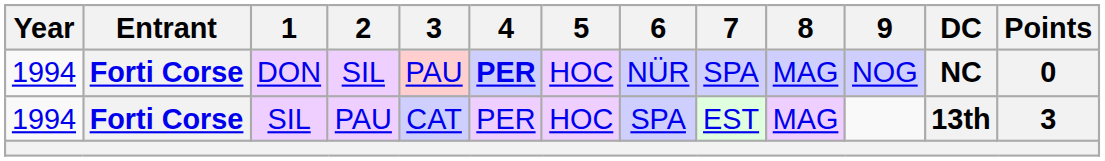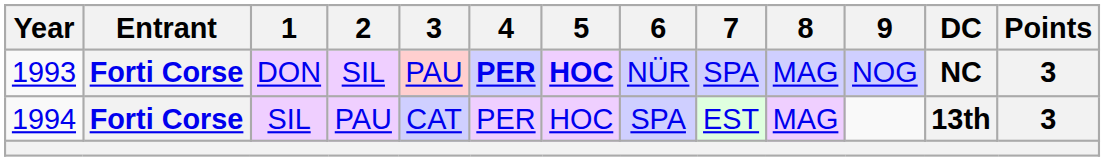 <table class="wikitable" style="text-align:center; font-size:85%">
 <tr>
 <th>Year</th>
 <th>Entrant</th>
 <th>1</th>
 <th>2</th>
 <th>3</th>
 <th>4</th>
 <th>5</th>
 <th>6</th>
 <th>7</th>
 <th>8</th>
 <th>9</th>
 <th>DC</th>
 <th>Points</th>
 </tr>
 <tr>
-<td><a href='#'>1994</a></td>
+<td><a href='#'>1993</a></td>
 <th nowrap><a href='#'>Forti Corse</a></th>
 <td style="background:#EFCFFF;"><a href='#'>DON</a><br></td>
 <td style="background:#EFCFFF;"><a href='#'>SIL</a><br></td>
 <td style="background:#FFCFCF;"><a href='#'>PAU</a><br></td>
 <td style="background:#CFCFFF;"><strong><a href='#'>PER</a><br></strong></td>
-<td style="background:#EFCFFF;"><a href='#'>HOC</a><br></td>
+<td style="background:#EFCFFF;"><strong><a href='#'>HOC</a><br></strong></td>
 <td style="background:#CFCFFF;"><a href='#'>NÜR</a><br></td>
 <td style="background:#CFCFFF;"><a href='#'>SPA</a><br></td>
 <td style="background:#CFCFFF;"><a href='#'>MAG</a><br></td>
 <td style="background:#CFCFFF;"><a href='#'>NOG</a><br></td>
 <th>NC</th>
-<th>0</th>
+<th>3</th>
 </tr>
 <tr>
 <td><a href='#'>1994</a></td>
 <th nowrap><a href='#'>Forti Corse</a></th>
 <td style="background:#EFCFFF;"><a href='#'>SIL</a><br></td>
 <td style="background:#EFCFFF;"><a href='#'>PAU</a><br></td>
 <td style="background:#CFCFFF;"><a href='#'>CAT</a><br></td>
 <td style="background:#EFCFFF;"><a href='#'>PER</a><br></td>
 <td style="background:#EFCFFF;"><a href='#'>HOC</a><br></td>
 <td style="background:#CFCFFF;"><a href='#'>SPA</a><br></td>
 <td style="background:#DFFFDF;"><a href='#'>EST</a><br></td>
 <td style="background:#EFCFFF;"><a href='#'>MAG</a><br></td>
 <td></td>
 <th>13th</th>
 <th>3</th>
 </tr>
 <tr>
 <th colspan="13"></th>
 </tr>
 </table>
